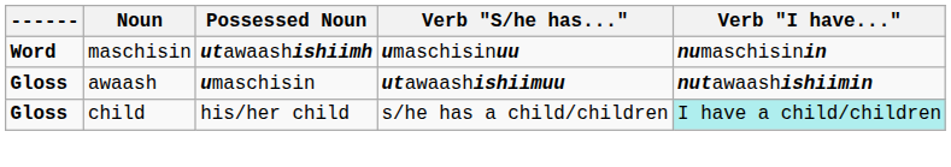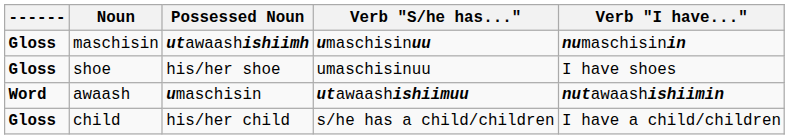 <table class="wikitable">
 <tr>
 <th>------</th>
 <th>Noun</th>
 <th>Possessed Noun</th>
 <th>Verb "S/he has..."</th>
 <th>Verb "I have..."</th>
 </tr>
 <tr>
-<td><strong>Word</strong></td>
+<td><strong>Gloss</strong></td>
 <td>maschisin</td>
 <td><strong><em>ut</em></strong>awaash<strong><em>ishiimh</em></strong></td>
 <td><strong><em>u</em></strong>maschisin<strong><em>uu</em></strong></td>
 <td><strong><em>nu</em></strong>maschisin<strong><em>in</em></strong></td>
 </tr>
 <tr>
 <td><strong>Gloss</strong></td>
+<td>shoe</td>
+<td>his/her shoe</td>
+<td>umaschisinuu</td>
+<td>I have shoes</td>
+</tr>
+<tr>
+<td><strong>Word</strong></td>
 <td>awaash</td>
 <td><strong><em>u</em></strong>maschisin</td>
 <td><strong><em>ut</em></strong>awaash<strong><em>ishiimuu</em></strong></td>
 <td><strong><em>nut</em></strong>awaash<strong><em>ishiimin</em></strong></td>
 </tr>
 <tr>
 <td><strong>Gloss</strong></td>
 <td>child</td>
 <td>his/her child</td>
 <td>s/he has a child/children</td>
-<td style="background: paleturquoise;">I have a child/children</td>
+<td>I have a child/children</td>
 </tr>
 </table>
